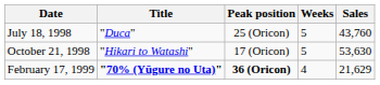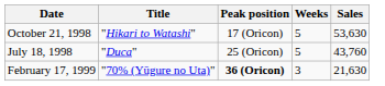 <table class="wikitable">
 <tr>
 <th>Date</th>
 <th>Title</th>
 <th>Peak position</th>
 <th>Weeks</th>
 <th>Sales</th>
 </tr>
 <tr>
+<td>October 21, 1998</td>
+<td>"<em><a href='#'>Hikari to Watashi</a></em>"</td>
+<td align="center">17 (Oricon)</td>
+<td>5</td>
+<td>53,630</td>
+</tr>
+<tr>
 <td>July 18, 1998</td>
 <td>"<em><a href='#'>Duca</a></em>"</td>
 <td align="center">25 (Oricon)</td>
 <td>5</td>
 <td>43,760</td>
 </tr>
 <tr>
-<td>October 21, 1998</td>
-<td>"<em><a href='#'>Hikari to Watashi</a></em>"</td>
-<td align="center">17 (Oricon)</td>
-<td>5</td>
-<td>53,630</td>
-</tr>
-<tr>
 <td>February 17, 1999</td>
-<td><strong>"<a href='#'>70% (Yūgure no Uta)</a>"</strong></td>
+<td>"<a href='#'>70% (Yūgure no Uta)</a>"</td>
 <td align="center"><strong>36 (Oricon)</strong></td>
-<td>4</td>
-<td>21,629</td>
+<td>3</td>
+<td>21,630</td>
 </tr>
 </table>
